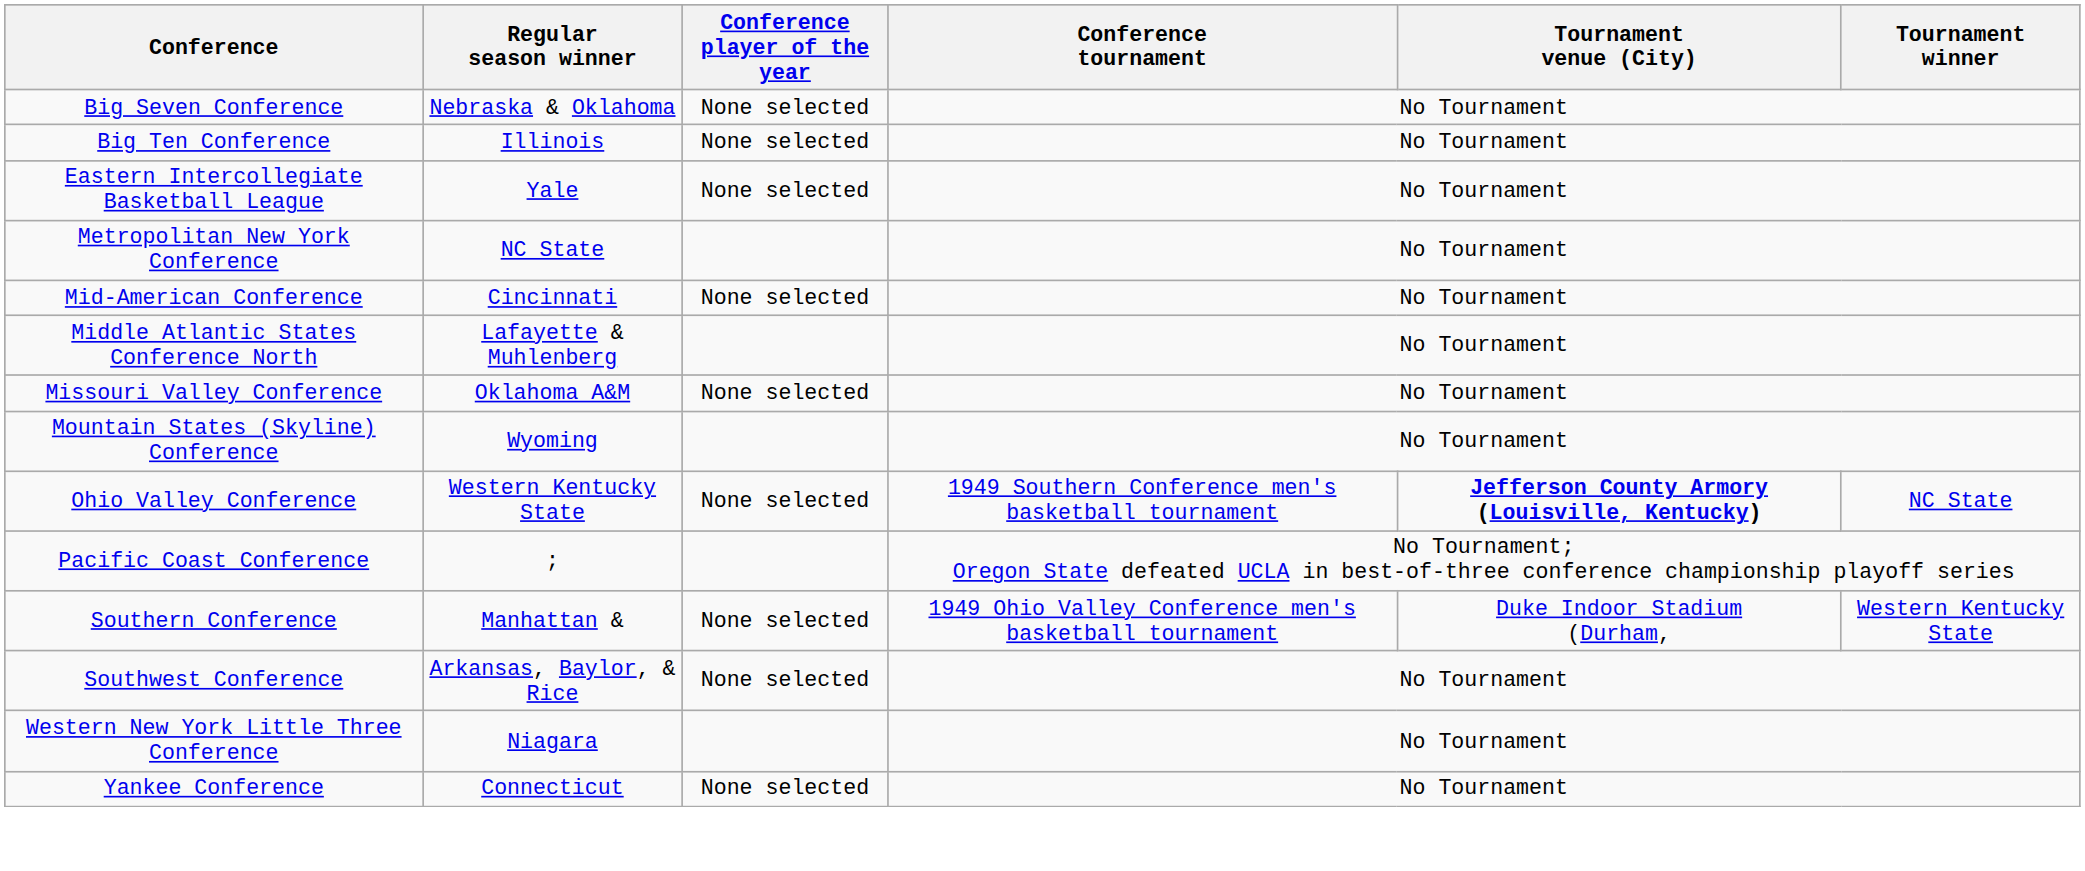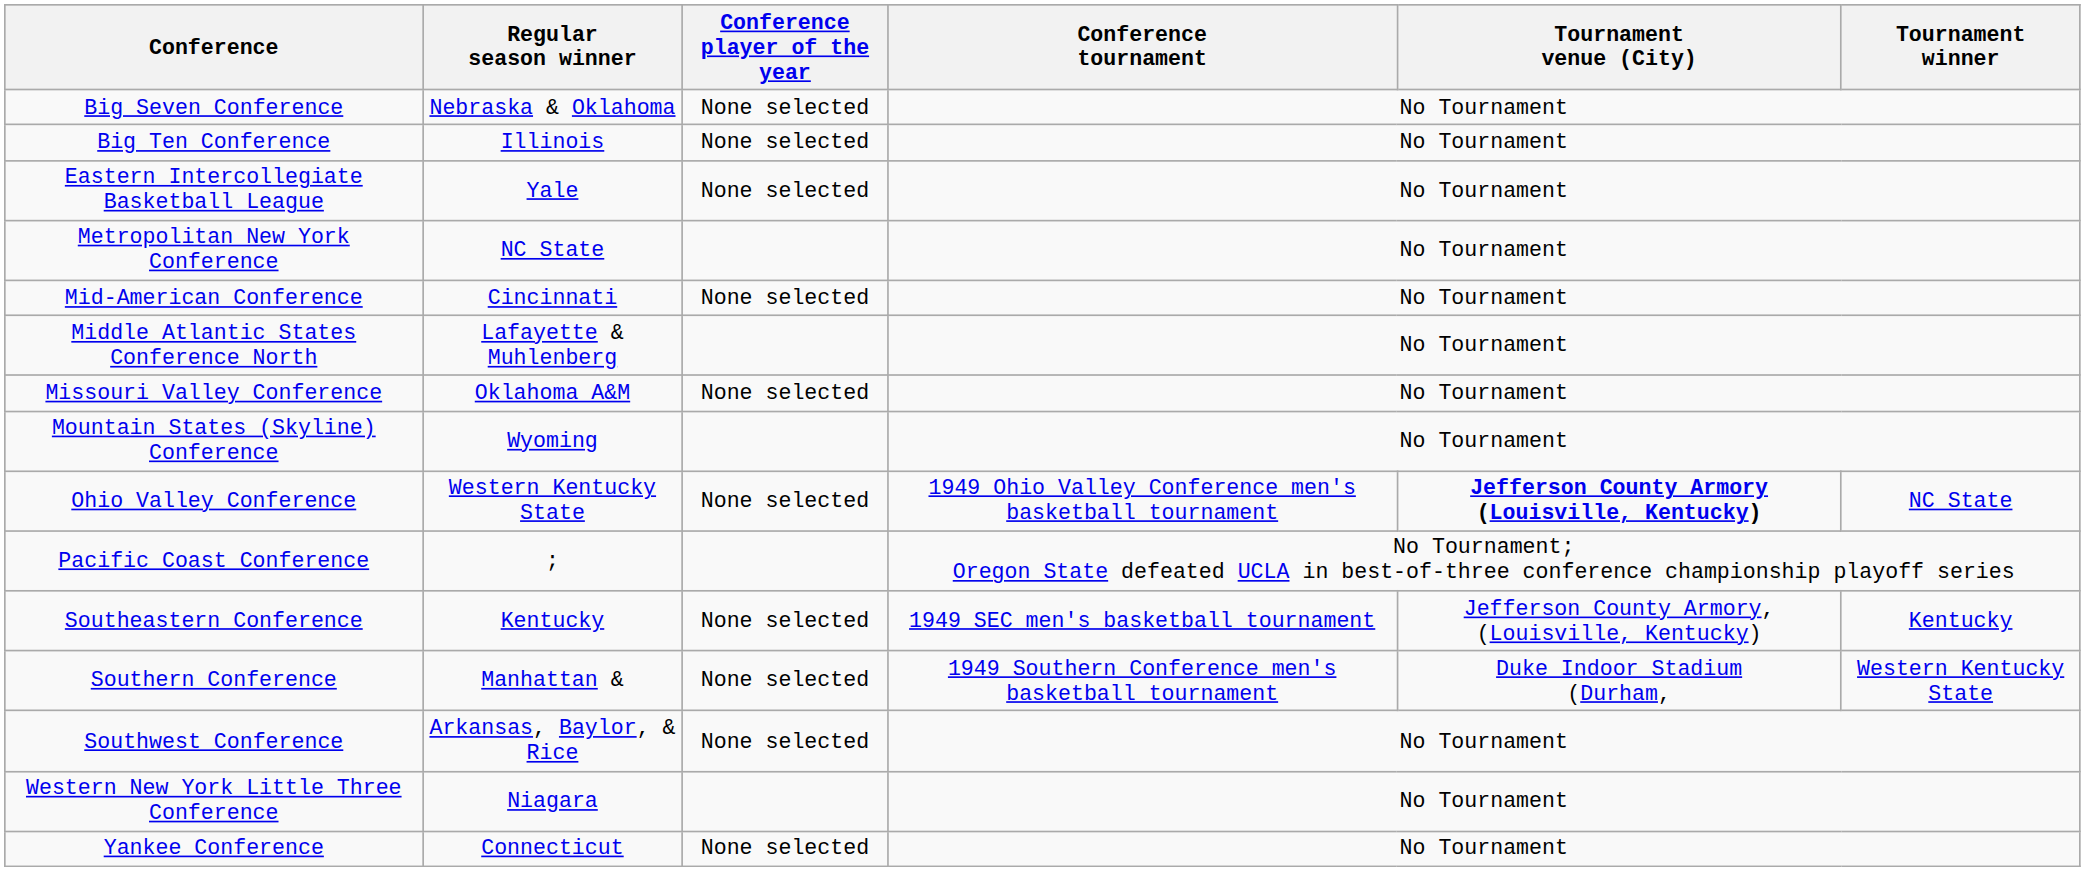 <table class="wikitable" style="text-align:center;">
 <tr>
 <th>Conference</th>
 <th>Regular <br> season winner</th>
 <th><a href='#'>Conference <br> player of the year</a></th>
 <th>Conference <br> tournament</th>
 <th>Tournament <br> venue (City)</th>
 <th>Tournament <br> winner</th>
 </tr>
 <tr>
 <td><a href='#'>Big Seven Conference</a></td>
 <td><a href='#'>Nebraska</a> & <a href='#'>Oklahoma</a></td>
 <td>None selected</td>
 <td colspan=3>No Tournament</td>
 </tr>
 <tr>
 <td><a href='#'>Big Ten Conference</a></td>
 <td><a href='#'>Illinois</a></td>
 <td>None selected</td>
 <td colspan=3>No Tournament</td>
 </tr>
 <tr>
 <td><a href='#'>Eastern Intercollegiate Basketball League</a></td>
 <td><a href='#'>Yale</a></td>
 <td>None selected</td>
 <td colspan=3>No Tournament</td>
 </tr>
 <tr>
 <td><a href='#'>Metropolitan New York Conference</a></td>
 <td><a href='#'>NC State</a></td>
 <td></td>
 <td colspan=3>No Tournament</td>
 </tr>
 <tr>
 <td><a href='#'>Mid-American Conference</a></td>
 <td><a href='#'>Cincinnati</a></td>
 <td>None selected</td>
 <td colspan=3>No Tournament</td>
 </tr>
 <tr>
 <td><a href='#'>Middle Atlantic States Conference North</a></td>
 <td><a href='#'>Lafayette</a> & <a href='#'>Muhlenberg</a></td>
 <td></td>
 <td colspan=3>No Tournament</td>
 </tr>
 <tr>
 <td><a href='#'>Missouri Valley Conference</a></td>
 <td><a href='#'>Oklahoma A&M</a></td>
 <td>None selected</td>
 <td colspan=3>No Tournament</td>
 </tr>
 <tr>
 <td><a href='#'>Mountain States (Skyline) Conference</a></td>
 <td><a href='#'>Wyoming</a></td>
 <td></td>
 <td colspan=3>No Tournament</td>
 </tr>
 <tr>
 <td><a href='#'>Ohio Valley Conference</a></td>
 <td><a href='#'>Western Kentucky State</a></td>
 <td>None selected</td>
-<td><a href='#'>1949 Southern Conference men's basketball tournament</a></td>
+<td><a href='#'>1949 Ohio Valley Conference men's basketball tournament</a></td>
 <td><strong><a href='#'>Jefferson County Armory</a> (<a href='#'>Louisville, Kentucky</a>)</strong></td>
 <td><a href='#'>NC State</a></td>
 </tr>
 <tr>
 <td><a href='#'>Pacific Coast Conference</a></td>
 <td>; </td>
 <td></td>
 <td colspan=3>No Tournament;<br><a href='#'>Oregon State</a> defeated <a href='#'>UCLA</a> in best-of-three conference championship playoff series</td>
 </tr>
 <tr>
+<td><a href='#'>Southeastern Conference</a></td>
+<td><a href='#'>Kentucky</a></td>
+<td>None selected</td>
+<td><a href='#'>1949 SEC men's basketball tournament</a></td>
+<td><a href='#'>Jefferson County Armory</a>,<br>(<a href='#'>Louisville, Kentucky</a>)</td>
+<td><a href='#'>Kentucky</a></td>
+</tr>
+<tr>
 <td><a href='#'>Southern Conference</a></td>
 <td><a href='#'>Manhattan</a> & </td>
 <td>None selected</td>
-<td><a href='#'>1949 Ohio Valley Conference men's basketball tournament</a></td>
+<td><a href='#'>1949 Southern Conference men's basketball tournament</a></td>
 <td><a href='#'>Duke Indoor Stadium</a><br>(<a href='#'>Durham</a>, </td>
 <td><a href='#'>Western Kentucky State</a></td>
 </tr>
 <tr>
 <td><a href='#'>Southwest Conference</a></td>
 <td><a href='#'>Arkansas</a>, <a href='#'>Baylor</a>, & <a href='#'>Rice</a></td>
 <td>None selected</td>
 <td colspan=3>No Tournament</td>
 </tr>
 <tr>
 <td><a href='#'>Western New York Little Three Conference</a></td>
 <td><a href='#'>Niagara</a></td>
 <td></td>
 <td colspan=3>No Tournament</td>
 </tr>
 <tr>
 <td><a href='#'>Yankee Conference</a></td>
 <td><a href='#'>Connecticut</a></td>
 <td>None selected</td>
 <td colspan=3>No Tournament</td>
 </tr>
 </table>
